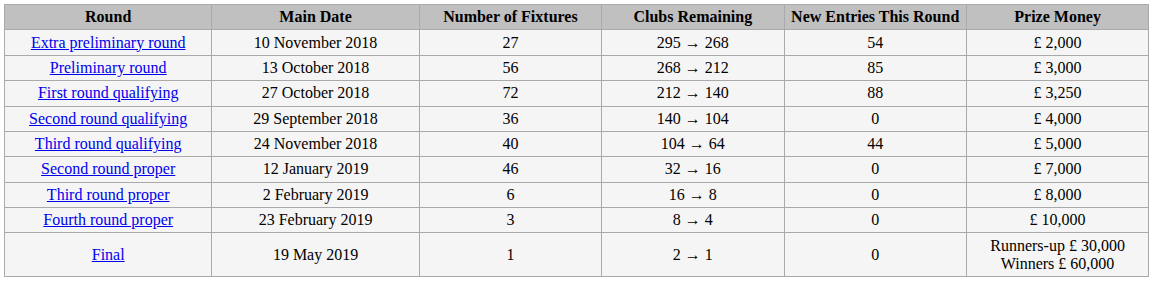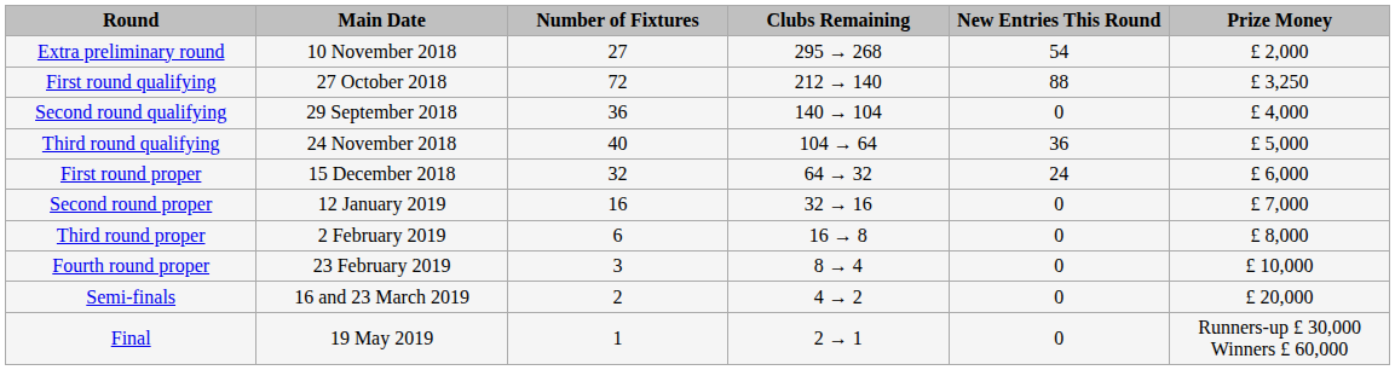 <table class="wikitable" style="background:WhiteSmoke; text-align:center; font-size:100%">
 <tr>
 <td scope="col" style="width: 200px; background:silver;"><strong>Round</strong></td>
 <td scope="col" style="width: 200px; background:silver;"><strong>Main Date</strong></td>
 <td scope="col" style="width: 175px; background:silver;"><strong>Number of Fixtures</strong></td>
 <td scope="col" style="width: 175px; background:silver;"><strong>Clubs Remaining</strong></td>
 <td scope="col" style="width: 175px; background:silver;"><strong>New Entries This Round</strong></td>
 <td scope="col" style="width: 175px; background:silver;"><strong>Prize Money</strong></td>
 </tr>
 <tr>
 <td><a href='#'>Extra preliminary round</a></td>
 <td>10 November 2018</td>
 <td>27</td>
 <td>295 → 268</td>
 <td>54</td>
 <td>£ 2,000</td>
-</tr>
-<tr>
-<td><a href='#'>Preliminary round</a></td>
-<td>13 October 2018</td>
-<td>56</td>
-<td>268 → 212</td>
-<td>85</td>
-<td>£ 3,000</td>
 </tr>
 <tr>
 <td><a href='#'>First round qualifying</a></td>
 <td>27 October 2018</td>
 <td>72</td>
 <td>212 → 140</td>
 <td>88</td>
 <td>£ 3,250</td>
 </tr>
 <tr>
 <td><a href='#'>Second round qualifying</a></td>
 <td>29 September 2018</td>
 <td>36</td>
 <td>140 → 104</td>
 <td>0</td>
 <td>£ 4,000</td>
 </tr>
 <tr>
 <td><a href='#'>Third round qualifying</a></td>
 <td>24 November 2018</td>
 <td>40</td>
 <td>104 → 64</td>
-<td>44</td>
+<td>36</td>
 <td>£ 5,000</td>
+</tr>
+<tr>
+<td><a href='#'>First round proper</a></td>
+<td>15 December 2018</td>
+<td>32</td>
+<td>64 → 32</td>
+<td>24</td>
+<td>£ 6,000</td>
 </tr>
 <tr>
 <td><a href='#'>Second round proper</a></td>
 <td>12 January 2019</td>
-<td>46</td>
+<td>16</td>
 <td>32 → 16</td>
 <td>0</td>
 <td>£ 7,000</td>
 </tr>
 <tr>
 <td><a href='#'>Third round proper</a></td>
 <td>2 February 2019</td>
 <td>6</td>
 <td>16 → 8</td>
 <td>0</td>
 <td>£ 8,000</td>
 </tr>
 <tr>
 <td><a href='#'>Fourth round proper</a></td>
 <td>23 February 2019</td>
 <td>3</td>
 <td>8 → 4</td>
 <td>0</td>
 <td>£ 10,000</td>
 </tr>
 <tr>
+<td><a href='#'>Semi-finals</a></td>
+<td>16 and 23 March 2019</td>
+<td>2</td>
+<td>4 → 2</td>
+<td>0</td>
+<td>£ 20,000</td>
+</tr>
+<tr>
 <td><a href='#'>Final</a></td>
 <td>19 May 2019</td>
 <td>1</td>
 <td>2 → 1</td>
 <td>0</td>
 <td>Runners-up £ 30,000 <br>Winners £ 60,000</td>
 </tr>
 </table>
